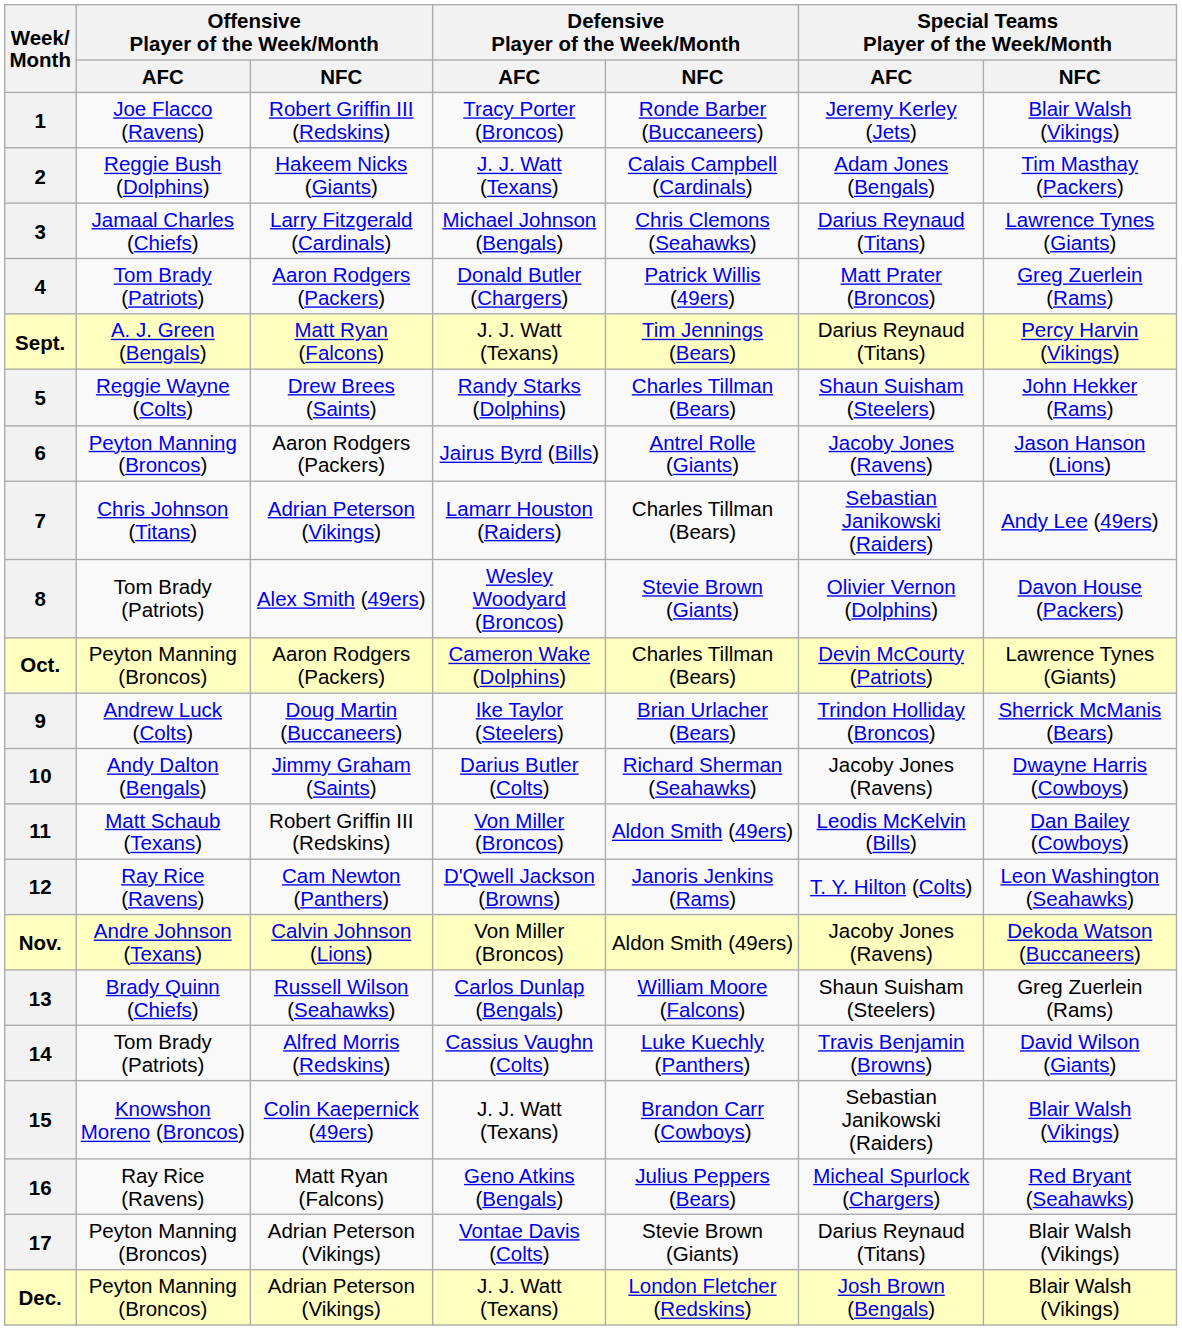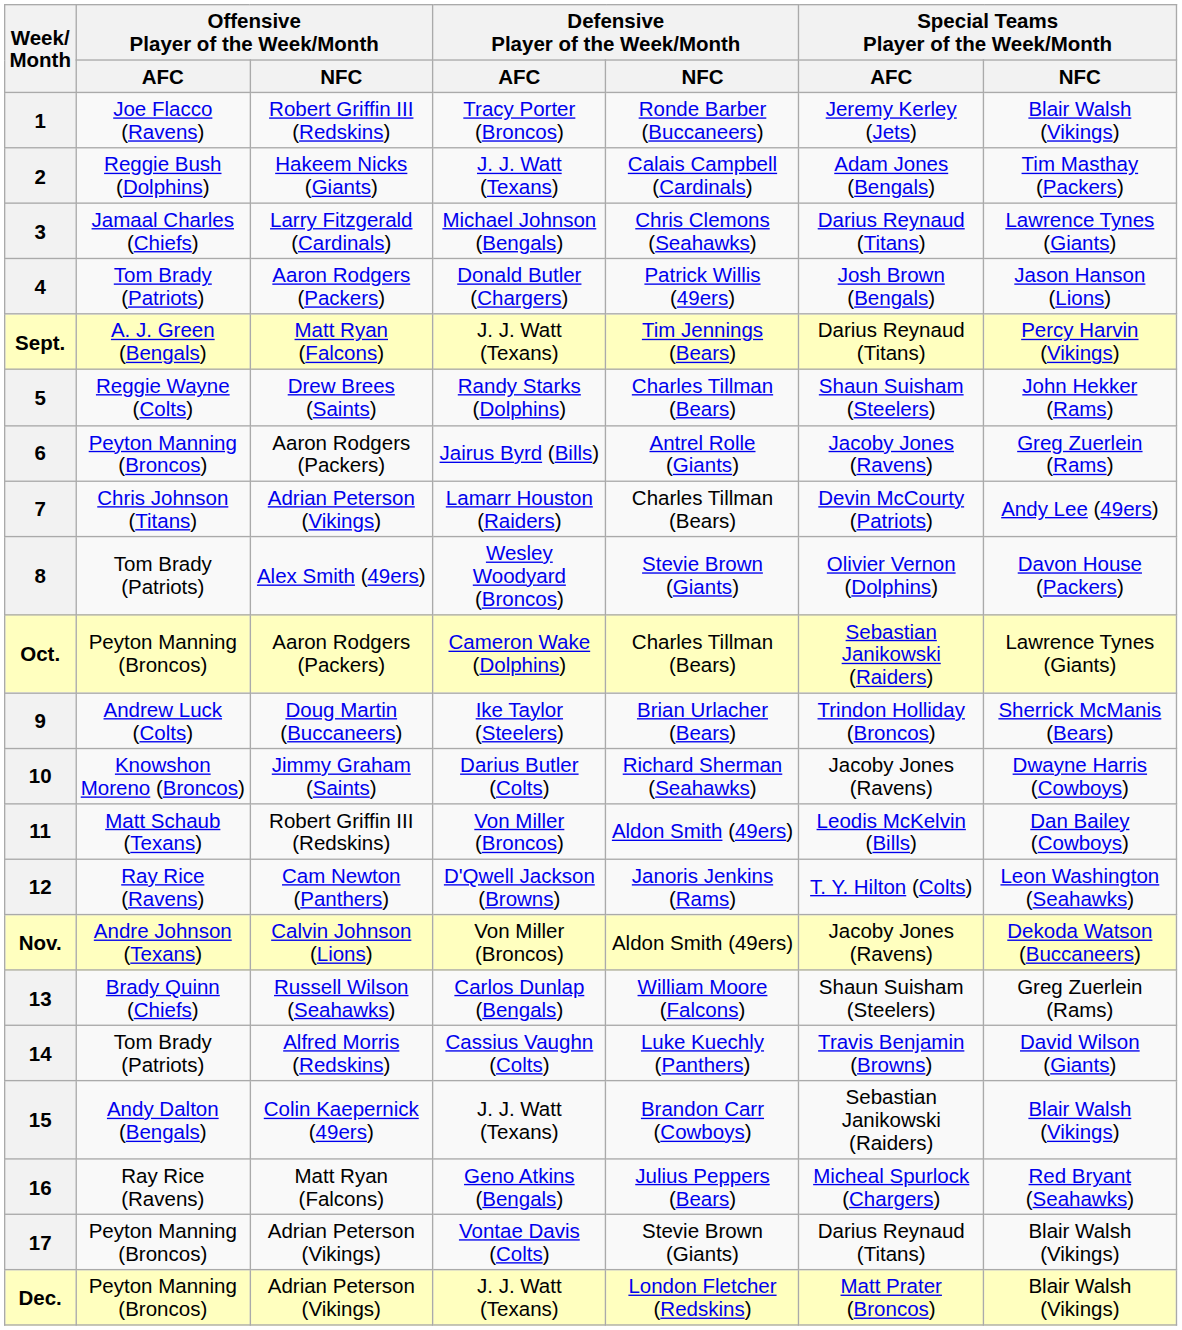 <table class="wikitable" style="font-size: 95%; text-align: center;">
 <tr>
 <th rowspan=2>Week/<br>Month</th>
 <th colspan=2>Offensive<br>Player of the Week/Month</th>
 <th colspan=2>Defensive<br>Player of the Week/Month</th>
 <th colspan=2>Special Teams<br>Player of the Week/Month</th>
 </tr>
 <tr>
 <th>AFC</th>
 <th>NFC</th>
 <th>AFC</th>
 <th>NFC</th>
 <th>AFC</th>
 <th>NFC</th>
 </tr>
 <tr>
 <th>1</th>
 <td><a href='#'>Joe Flacco</a> (<a href='#'>Ravens</a>)</td>
 <td><a href='#'>Robert Griffin III</a> (<a href='#'>Redskins</a>)</td>
 <td><a href='#'>Tracy Porter</a> (<a href='#'>Broncos</a>)</td>
 <td><a href='#'>Ronde Barber</a> (<a href='#'>Buccaneers</a>)</td>
 <td><a href='#'>Jeremy Kerley</a> (<a href='#'>Jets</a>)</td>
 <td><a href='#'>Blair Walsh</a> (<a href='#'>Vikings</a>)</td>
 </tr>
 <tr>
 <th>2</th>
 <td><a href='#'>Reggie Bush</a> (<a href='#'>Dolphins</a>)</td>
 <td><a href='#'>Hakeem Nicks</a> (<a href='#'>Giants</a>)</td>
 <td><a href='#'>J. J. Watt</a> (<a href='#'>Texans</a>)</td>
 <td><a href='#'>Calais Campbell</a> (<a href='#'>Cardinals</a>)</td>
 <td><a href='#'>Adam Jones</a> (<a href='#'>Bengals</a>)</td>
 <td><a href='#'>Tim Masthay</a> (<a href='#'>Packers</a>)</td>
 </tr>
 <tr>
 <th>3</th>
 <td><a href='#'>Jamaal Charles</a> (<a href='#'>Chiefs</a>)</td>
 <td><a href='#'>Larry Fitzgerald</a> (<a href='#'>Cardinals</a>)</td>
 <td><a href='#'>Michael Johnson</a> (<a href='#'>Bengals</a>)</td>
 <td><a href='#'>Chris Clemons</a> (<a href='#'>Seahawks</a>)</td>
 <td><a href='#'>Darius Reynaud</a> (<a href='#'>Titans</a>)</td>
 <td><a href='#'>Lawrence Tynes</a> (<a href='#'>Giants</a>)</td>
 </tr>
 <tr>
 <th>4</th>
 <td><a href='#'>Tom Brady</a> (<a href='#'>Patriots</a>)</td>
 <td><a href='#'>Aaron Rodgers</a> (<a href='#'>Packers</a>)</td>
 <td><a href='#'>Donald Butler</a> (<a href='#'>Chargers</a>)</td>
 <td><a href='#'>Patrick Willis</a> (<a href='#'>49ers</a>)</td>
-<td><a href='#'>Matt Prater</a> (<a href='#'>Broncos</a>)</td>
-<td><a href='#'>Greg Zuerlein</a> (<a href='#'>Rams</a>)</td>
+<td><a href='#'>Josh Brown</a> (<a href='#'>Bengals</a>)</td>
+<td><a href='#'>Jason Hanson</a> (<a href='#'>Lions</a>)</td>
 </tr>
 <tr>
 <td style="background:#ffffbf;"><strong>Sept.</strong></td>
 <td style="background:#ffffbf;"><a href='#'>A. J. Green</a> (<a href='#'>Bengals</a>)</td>
 <td style="background:#ffffbf;"><a href='#'>Matt Ryan</a> (<a href='#'>Falcons</a>)</td>
 <td style="background:#ffffbf;">J. J. Watt (Texans)</td>
 <td style="background:#ffffbf;"><a href='#'>Tim Jennings</a> (<a href='#'>Bears</a>)</td>
 <td style="background:#ffffbf;">Darius Reynaud (Titans)</td>
 <td style="background:#ffffbf;"><a href='#'>Percy Harvin</a> (<a href='#'>Vikings</a>)</td>
 </tr>
 <tr>
 <th>5</th>
 <td><a href='#'>Reggie Wayne</a> (<a href='#'>Colts</a>)</td>
 <td><a href='#'>Drew Brees</a> (<a href='#'>Saints</a>)</td>
 <td><a href='#'>Randy Starks</a> (<a href='#'>Dolphins</a>)</td>
 <td><a href='#'>Charles Tillman</a> (<a href='#'>Bears</a>)</td>
 <td><a href='#'>Shaun Suisham</a> (<a href='#'>Steelers</a>)</td>
 <td><a href='#'>John Hekker</a> (<a href='#'>Rams</a>)</td>
 </tr>
 <tr>
 <th>6</th>
 <td><a href='#'>Peyton Manning</a> (<a href='#'>Broncos</a>)</td>
 <td>Aaron Rodgers (Packers)</td>
 <td><a href='#'>Jairus Byrd</a> (<a href='#'>Bills</a>)</td>
 <td><a href='#'>Antrel Rolle</a> (<a href='#'>Giants</a>)</td>
 <td><a href='#'>Jacoby Jones</a> (<a href='#'>Ravens</a>)</td>
-<td><a href='#'>Jason Hanson</a> (<a href='#'>Lions</a>)</td>
+<td><a href='#'>Greg Zuerlein</a> (<a href='#'>Rams</a>)</td>
 </tr>
 <tr>
 <th>7</th>
 <td><a href='#'>Chris Johnson</a> (<a href='#'>Titans</a>)</td>
 <td><a href='#'>Adrian Peterson</a> (<a href='#'>Vikings</a>)</td>
 <td><a href='#'>Lamarr Houston</a> (<a href='#'>Raiders</a>)</td>
 <td>Charles Tillman (Bears)</td>
-<td><a href='#'>Sebastian Janikowski</a> (<a href='#'>Raiders</a>)</td>
+<td><a href='#'>Devin McCourty</a> (<a href='#'>Patriots</a>)</td>
 <td><a href='#'>Andy Lee</a> (<a href='#'>49ers</a>)</td>
 </tr>
 <tr>
 <th>8</th>
 <td>Tom Brady (Patriots)</td>
 <td><a href='#'>Alex Smith</a> (<a href='#'>49ers</a>)</td>
 <td><a href='#'>Wesley Woodyard</a> (<a href='#'>Broncos</a>)</td>
 <td><a href='#'>Stevie Brown</a> (<a href='#'>Giants</a>)</td>
 <td><a href='#'>Olivier Vernon</a> (<a href='#'>Dolphins</a>)</td>
 <td><a href='#'>Davon House</a> (<a href='#'>Packers</a>)</td>
 </tr>
 <tr style="background:#ffffbf;">
 <td><strong>Oct.</strong></td>
 <td>Peyton Manning (Broncos)</td>
 <td>Aaron Rodgers (Packers)</td>
 <td><a href='#'>Cameron Wake</a> (<a href='#'>Dolphins</a>)</td>
 <td>Charles Tillman (Bears)</td>
-<td><a href='#'>Devin McCourty</a> (<a href='#'>Patriots</a>)</td>
+<td><a href='#'>Sebastian Janikowski</a> (<a href='#'>Raiders</a>)</td>
 <td>Lawrence Tynes (Giants)</td>
 </tr>
 <tr>
 <th>9</th>
 <td><a href='#'>Andrew Luck</a> (<a href='#'>Colts</a>)</td>
 <td><a href='#'>Doug Martin</a> (<a href='#'>Buccaneers</a>)</td>
 <td><a href='#'>Ike Taylor</a> (<a href='#'>Steelers</a>)</td>
 <td><a href='#'>Brian Urlacher</a> (<a href='#'>Bears</a>)</td>
 <td><a href='#'>Trindon Holliday</a> (<a href='#'>Broncos</a>)</td>
 <td><a href='#'>Sherrick McManis</a> (<a href='#'>Bears</a>)</td>
 </tr>
 <tr>
 <th>10</th>
-<td><a href='#'>Andy Dalton</a> (<a href='#'>Bengals</a>)</td>
+<td><a href='#'>Knowshon Moreno</a> (<a href='#'>Broncos</a>)</td>
 <td><a href='#'>Jimmy Graham</a> (<a href='#'>Saints</a>)</td>
 <td><a href='#'>Darius Butler</a> (<a href='#'>Colts</a>)</td>
 <td><a href='#'>Richard Sherman</a> (<a href='#'>Seahawks</a>)</td>
 <td>Jacoby Jones (Ravens)</td>
 <td><a href='#'>Dwayne Harris</a> (<a href='#'>Cowboys</a>)</td>
 </tr>
 <tr>
 <th>11</th>
 <td><a href='#'>Matt Schaub</a> (<a href='#'>Texans</a>)</td>
 <td>Robert Griffin III (Redskins)</td>
 <td><a href='#'>Von Miller</a> (<a href='#'>Broncos</a>)</td>
 <td><a href='#'>Aldon Smith</a> (<a href='#'>49ers</a>)</td>
 <td><a href='#'>Leodis McKelvin</a> (<a href='#'>Bills</a>)</td>
 <td><a href='#'>Dan Bailey</a> (<a href='#'>Cowboys</a>)</td>
 </tr>
 <tr>
 <th>12</th>
 <td><a href='#'>Ray Rice</a> (<a href='#'>Ravens</a>)</td>
 <td><a href='#'>Cam Newton</a> (<a href='#'>Panthers</a>)</td>
 <td><a href='#'>D'Qwell Jackson</a> (<a href='#'>Browns</a>)</td>
 <td><a href='#'>Janoris Jenkins</a> (<a href='#'>Rams</a>)</td>
 <td><a href='#'>T. Y. Hilton</a> (<a href='#'>Colts</a>)</td>
 <td><a href='#'>Leon Washington</a> (<a href='#'>Seahawks</a>)</td>
 </tr>
 <tr style="background:#ffffbf;">
 <td><strong>Nov.</strong></td>
 <td><a href='#'>Andre Johnson</a> (<a href='#'>Texans</a>)</td>
 <td><a href='#'>Calvin Johnson</a> (<a href='#'>Lions</a>)</td>
 <td>Von Miller (Broncos)</td>
 <td>Aldon Smith (49ers)</td>
 <td>Jacoby Jones (Ravens)</td>
 <td><a href='#'>Dekoda Watson</a> (<a href='#'>Buccaneers</a>)</td>
 </tr>
 <tr>
 <th>13</th>
 <td><a href='#'>Brady Quinn</a> (<a href='#'>Chiefs</a>)</td>
 <td><a href='#'>Russell Wilson</a> (<a href='#'>Seahawks</a>)</td>
 <td><a href='#'>Carlos Dunlap</a> (<a href='#'>Bengals</a>)</td>
 <td><a href='#'>William Moore</a> (<a href='#'>Falcons</a>)</td>
 <td>Shaun Suisham (Steelers)</td>
 <td>Greg Zuerlein (Rams)</td>
 </tr>
 <tr>
 <th>14</th>
 <td>Tom Brady (Patriots)</td>
 <td><a href='#'>Alfred Morris</a> (<a href='#'>Redskins</a>)</td>
 <td><a href='#'>Cassius Vaughn</a> (<a href='#'>Colts</a>)</td>
 <td><a href='#'>Luke Kuechly</a> (<a href='#'>Panthers</a>)</td>
 <td><a href='#'>Travis Benjamin</a> (<a href='#'>Browns</a>)</td>
 <td><a href='#'>David Wilson</a> (<a href='#'>Giants</a>)</td>
 </tr>
 <tr>
 <th>15</th>
-<td><a href='#'>Knowshon Moreno</a> (<a href='#'>Broncos</a>)</td>
+<td><a href='#'>Andy Dalton</a> (<a href='#'>Bengals</a>)</td>
 <td><a href='#'>Colin Kaepernick</a> (<a href='#'>49ers</a>)</td>
 <td>J. J. Watt (Texans)</td>
 <td><a href='#'>Brandon Carr</a> (<a href='#'>Cowboys</a>)</td>
 <td>Sebastian Janikowski (Raiders)</td>
 <td><a href='#'>Blair Walsh</a> (<a href='#'>Vikings</a>)</td>
 </tr>
 <tr>
 <th>16</th>
 <td>Ray Rice (Ravens)</td>
 <td>Matt Ryan (Falcons)</td>
 <td><a href='#'>Geno Atkins</a> (<a href='#'>Bengals</a>)</td>
 <td><a href='#'>Julius Peppers</a> (<a href='#'>Bears</a>)</td>
 <td><a href='#'>Micheal Spurlock</a> (<a href='#'>Chargers</a>)</td>
 <td><a href='#'>Red Bryant</a> (<a href='#'>Seahawks</a>)</td>
 </tr>
 <tr>
 <th>17</th>
 <td>Peyton Manning (Broncos)</td>
 <td>Adrian Peterson (Vikings)</td>
 <td><a href='#'>Vontae Davis</a> (<a href='#'>Colts</a>)</td>
 <td>Stevie Brown (Giants)</td>
 <td>Darius Reynaud (Titans)</td>
 <td>Blair Walsh (Vikings)</td>
 </tr>
 <tr style="background:#ffffbf;">
 <td><strong>Dec.</strong></td>
 <td>Peyton Manning (Broncos)</td>
 <td>Adrian Peterson (Vikings)</td>
 <td>J. J. Watt (Texans)</td>
 <td><a href='#'>London Fletcher</a> (<a href='#'>Redskins</a>)</td>
-<td><a href='#'>Josh Brown</a> (<a href='#'>Bengals</a>)</td>
+<td><a href='#'>Matt Prater</a> (<a href='#'>Broncos</a>)</td>
 <td>Blair Walsh (Vikings)</td>
 </tr>
 </table>
